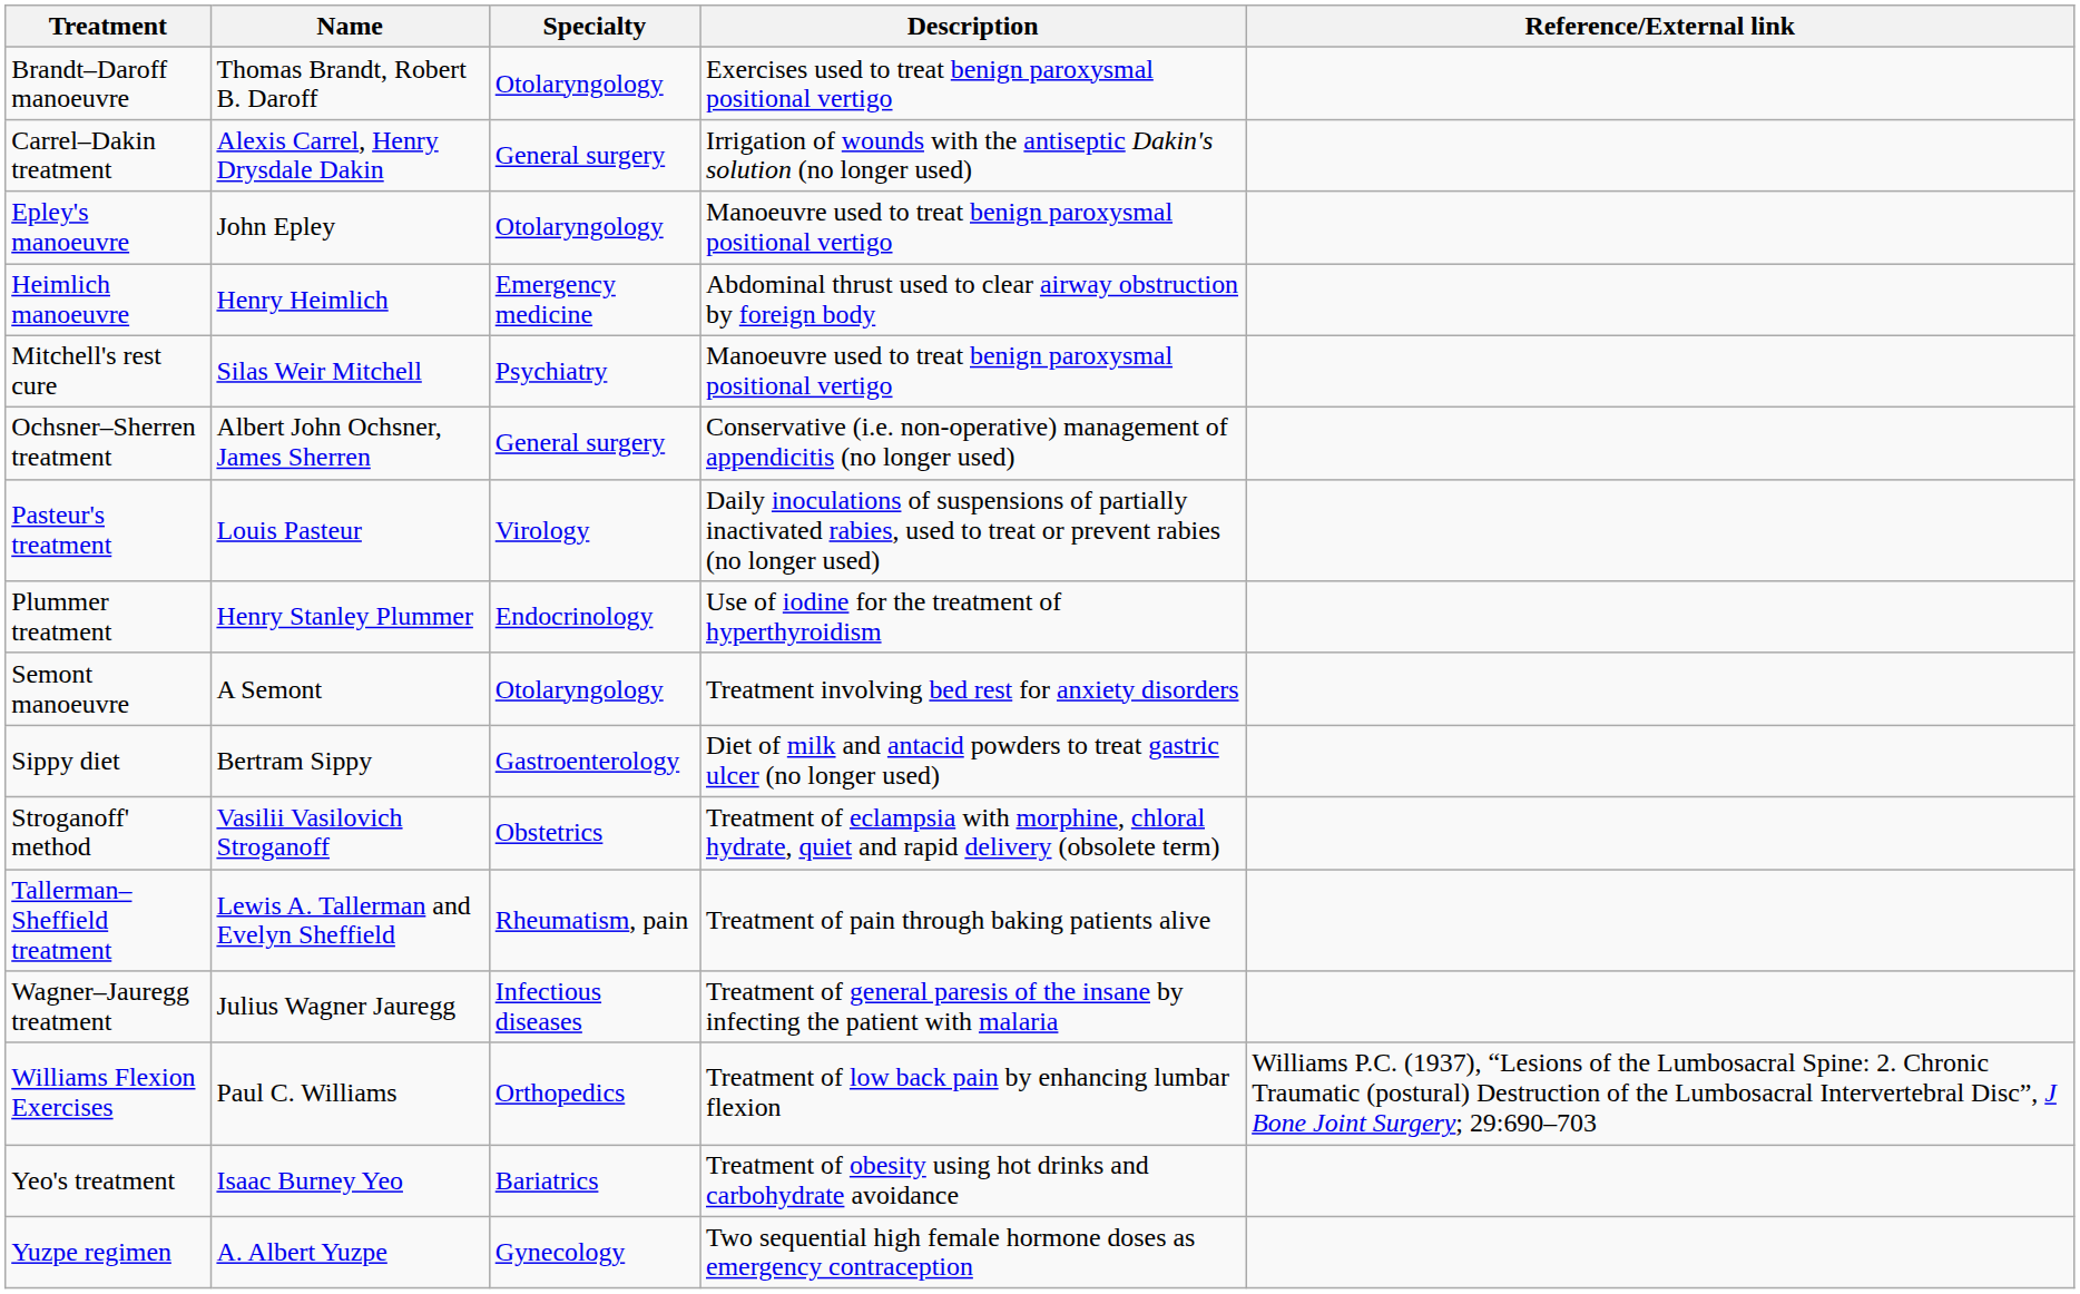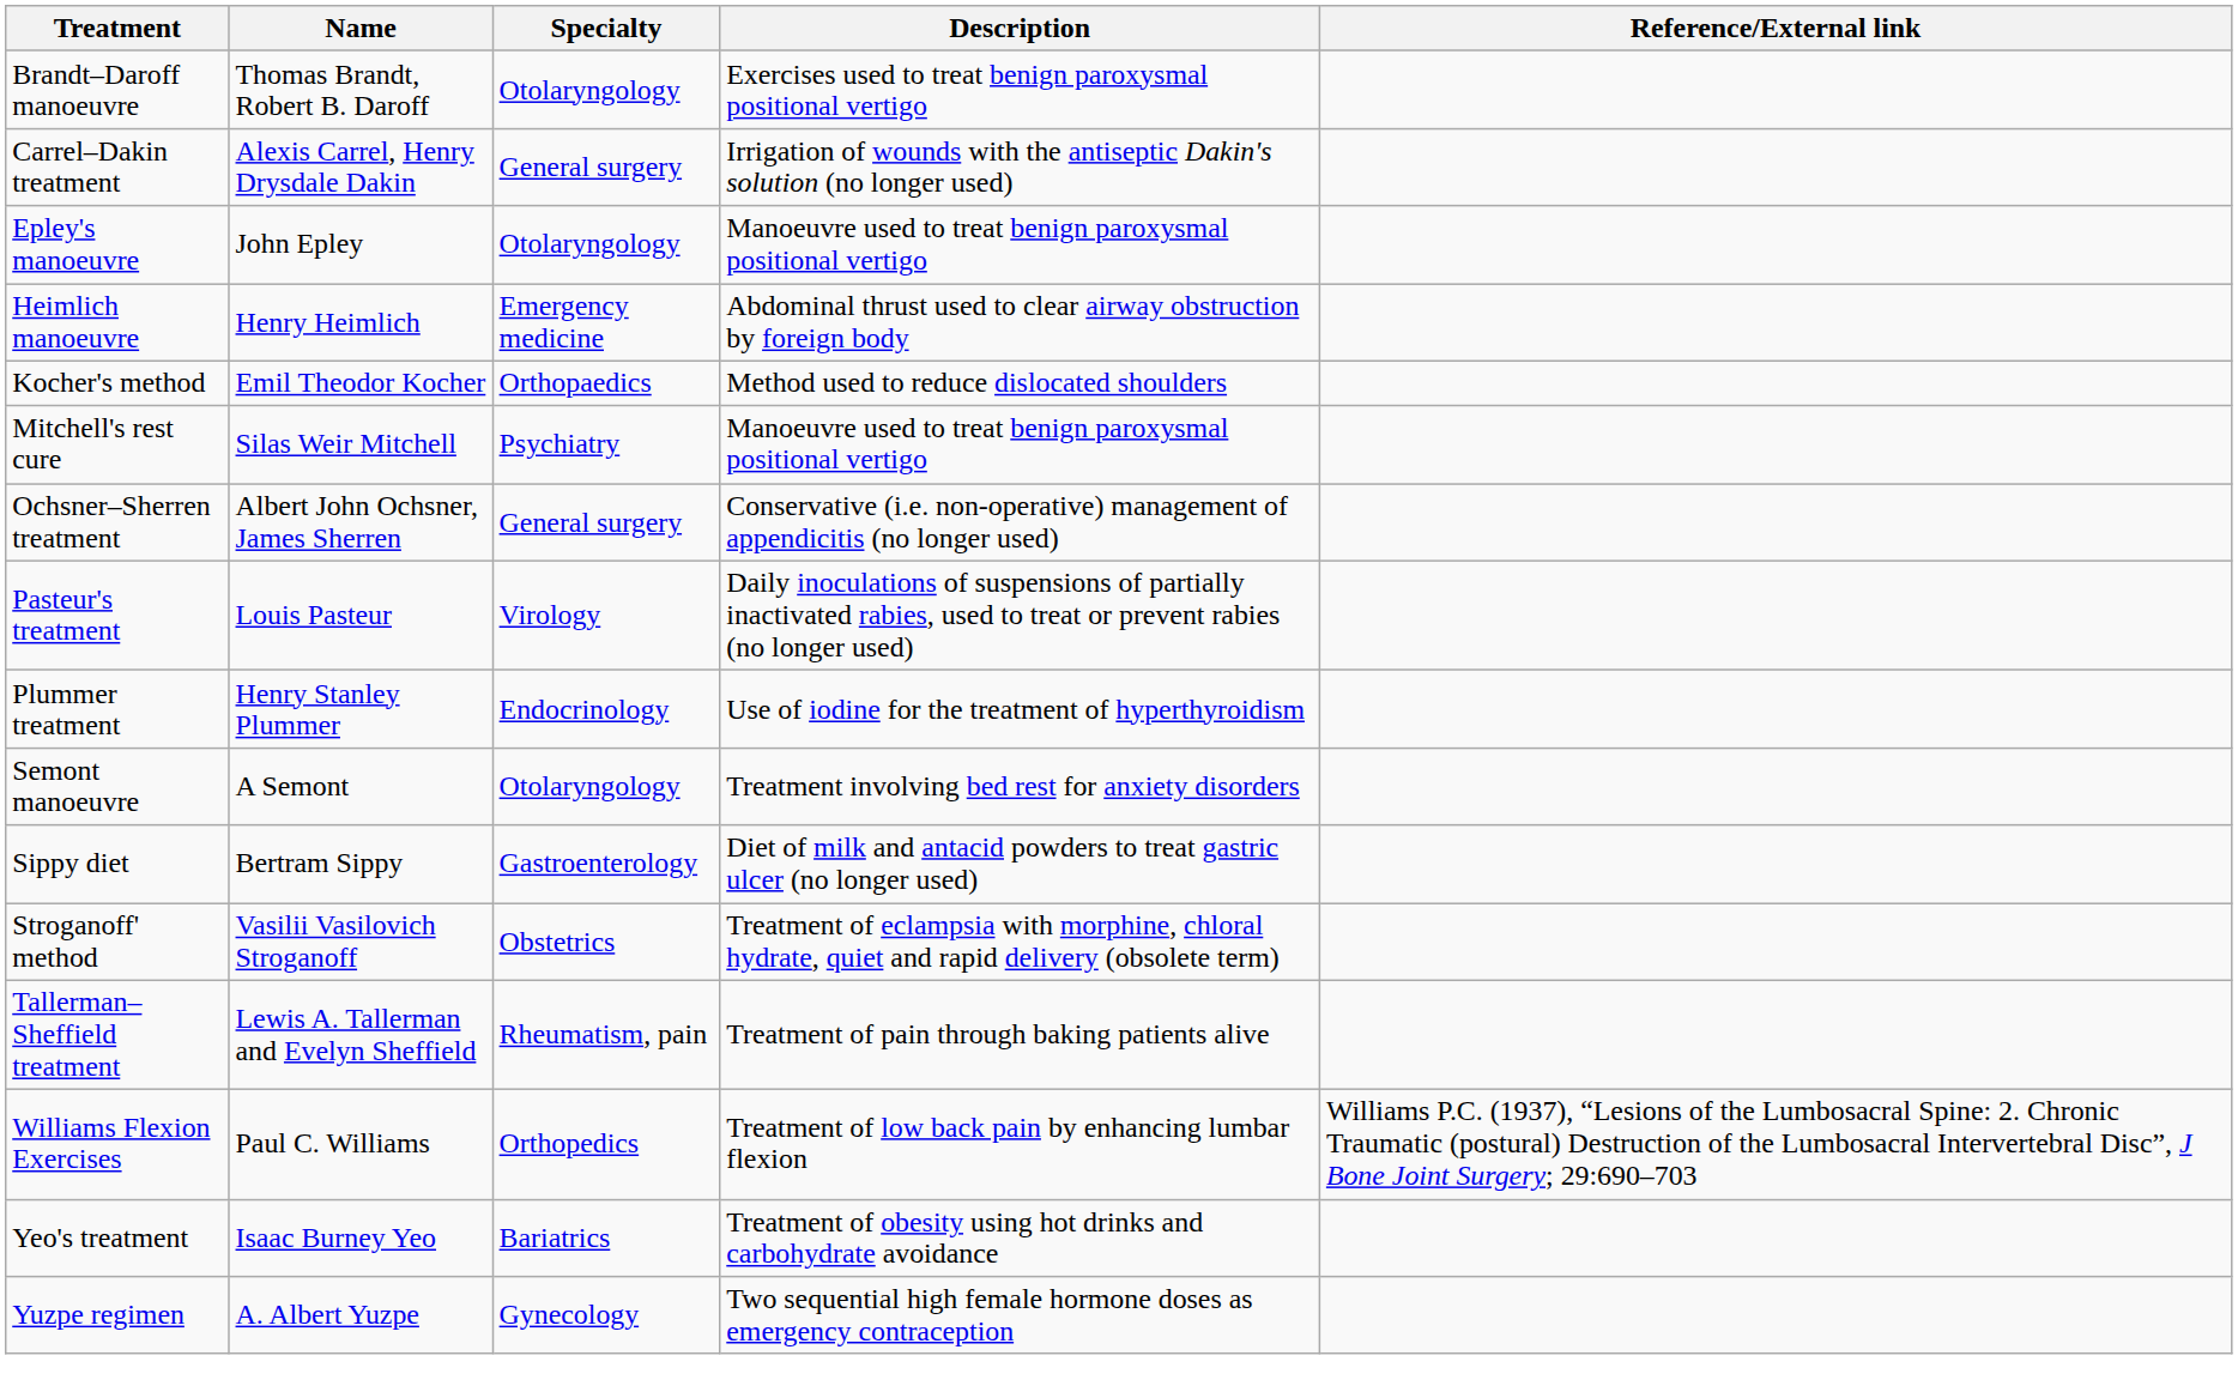 <table class="wikitable sortable">
 <tr>
 <th>Treatment</th>
 <th>Name</th>
 <th>Specialty</th>
 <th>Description</th>
 <th>Reference/External link</th>
 </tr>
 <tr>
 <td>Brandt–Daroff manoeuvre</td>
 <td>Thomas Brandt, Robert B. Daroff</td>
 <td><a href='#'>Otolaryngology</a></td>
 <td>Exercises used to treat <a href='#'>benign paroxysmal positional vertigo</a></td>
 <td></td>
 </tr>
 <tr>
 <td>Carrel–Dakin treatment</td>
 <td><a href='#'>Alexis Carrel</a>, <a href='#'>Henry Drysdale Dakin</a></td>
 <td><a href='#'>General surgery</a></td>
 <td>Irrigation of <a href='#'>wounds</a> with the <a href='#'>antiseptic</a> <em>Dakin's solution</em> (no longer used)</td>
 <td></td>
 </tr>
 <tr>
 <td><a href='#'>Epley's manoeuvre</a></td>
 <td>John Epley</td>
 <td><a href='#'>Otolaryngology</a></td>
 <td>Manoeuvre used to treat <a href='#'>benign paroxysmal positional vertigo</a></td>
 <td></td>
 </tr>
 <tr>
 <td><a href='#'>Heimlich manoeuvre</a></td>
 <td><a href='#'>Henry Heimlich</a></td>
 <td><a href='#'>Emergency medicine</a></td>
 <td>Abdominal thrust used to clear <a href='#'>airway obstruction</a> by <a href='#'>foreign body</a></td>
+<td></td>
+</tr>
+<tr>
+<td>Kocher's method</td>
+<td><a href='#'>Emil Theodor Kocher</a></td>
+<td><a href='#'>Orthopaedics</a></td>
+<td>Method used to reduce <a href='#'>dislocated shoulders</a></td>
 <td></td>
 </tr>
 <tr>
 <td>Mitchell's rest cure</td>
 <td><a href='#'>Silas Weir Mitchell</a></td>
 <td><a href='#'>Psychiatry</a></td>
 <td>Manoeuvre used to treat <a href='#'>benign paroxysmal positional vertigo</a></td>
 <td></td>
 </tr>
 <tr>
 <td>Ochsner–Sherren treatment</td>
 <td>Albert John Ochsner, <a href='#'>James Sherren</a></td>
 <td><a href='#'>General surgery</a></td>
 <td>Conservative (i.e. non-operative) management of <a href='#'>appendicitis</a> (no longer used)</td>
 <td></td>
 </tr>
 <tr>
 <td><a href='#'>Pasteur's treatment</a></td>
 <td><a href='#'>Louis Pasteur</a></td>
 <td><a href='#'>Virology</a></td>
 <td>Daily <a href='#'>inoculations</a> of suspensions of partially inactivated <a href='#'>rabies</a>, used to treat or prevent rabies (no longer used)</td>
 <td></td>
 </tr>
 <tr>
 <td>Plummer treatment</td>
 <td><a href='#'>Henry Stanley Plummer</a></td>
 <td><a href='#'>Endocrinology</a></td>
 <td>Use of <a href='#'>iodine</a> for the treatment of <a href='#'>hyperthyroidism</a></td>
 <td></td>
 </tr>
 <tr>
 <td>Semont manoeuvre</td>
 <td>A Semont</td>
 <td><a href='#'>Otolaryngology</a></td>
 <td>Treatment involving <a href='#'>bed rest</a> for <a href='#'>anxiety disorders</a></td>
 <td></td>
 </tr>
 <tr>
 <td>Sippy diet</td>
 <td>Bertram Sippy</td>
 <td><a href='#'>Gastroenterology</a></td>
 <td>Diet of <a href='#'>milk</a> and <a href='#'>antacid</a> powders to treat <a href='#'>gastric ulcer</a> (no longer used)</td>
 <td></td>
 </tr>
 <tr>
 <td>Stroganoff' method</td>
 <td><a href='#'>Vasilii Vasilovich Stroganoff</a></td>
 <td><a href='#'>Obstetrics</a></td>
 <td>Treatment of <a href='#'>eclampsia</a> with <a href='#'>morphine</a>, <a href='#'>chloral hydrate</a>, <a href='#'>quiet</a> and rapid <a href='#'>delivery</a> (obsolete term)</td>
 <td></td>
 </tr>
 <tr>
 <td><a href='#'>Tallerman–Sheffield treatment</a></td>
 <td><a href='#'>Lewis A. Tallerman</a> and <a href='#'>Evelyn Sheffield</a></td>
 <td><a href='#'>Rheumatism</a>, pain</td>
 <td>Treatment of pain through baking patients alive</td>
 <td></td>
 </tr>
 <tr>
-<td>Wagner–Jauregg treatment</td>
-<td>Julius Wagner Jauregg</td>
-<td><a href='#'>Infectious diseases</a></td>
-<td>Treatment of <a href='#'>general paresis of the insane</a> by infecting the patient with <a href='#'>malaria</a></td>
-<td></td>
-</tr>
-<tr>
 <td><a href='#'>Williams Flexion Exercises</a></td>
 <td>Paul C. Williams</td>
 <td><a href='#'>Orthopedics</a></td>
 <td>Treatment of <a href='#'>low back pain</a> by enhancing lumbar flexion</td>
 <td>Williams P.C. (1937), “Lesions of the Lumbosacral Spine: 2. Chronic Traumatic (postural) Destruction of the Lumbosacral Intervertebral Disc”, <em><a href='#'>J Bone Joint Surgery</a></em>; 29:690–703</td>
 </tr>
 <tr>
 <td>Yeo's treatment</td>
 <td><a href='#'>Isaac Burney Yeo</a></td>
 <td><a href='#'>Bariatrics</a></td>
 <td>Treatment of <a href='#'>obesity</a> using hot drinks and <a href='#'>carbohydrate</a> avoidance</td>
 <td></td>
 </tr>
 <tr>
 <td><a href='#'>Yuzpe regimen</a></td>
 <td><a href='#'>A. Albert Yuzpe</a></td>
 <td><a href='#'>Gynecology</a></td>
 <td>Two sequential high female hormone doses as <a href='#'>emergency contraception</a></td>
 <td></td>
 </tr>
 </table>
